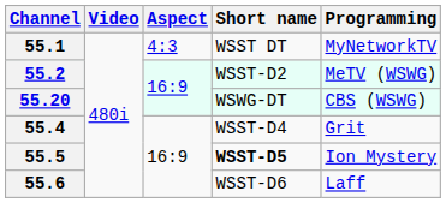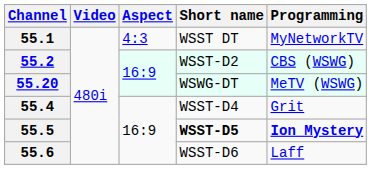 <table class="wikitable">
 <tr>
 <th scope = "col"><a href='#'>Channel</a></th>
 <th scope = "col"><a href='#'>Video</a></th>
 <th scope = "col"><a href='#'>Aspect</a></th>
 <th scope = "col">Short name</th>
 <th scope = "col">Programming</th>
 </tr>
 <tr>
 <th scope = "row">55.1</th>
 <td rowspan=6><a href='#'>480i</a></td>
 <td><a href='#'>4:3</a></td>
 <td>WSST DT</td>
 <td><a href='#'>MyNetworkTV</a></td>
 </tr>
 <tr style="background-color: #E6FFF7;">
 <th scope = "row"><a href='#'>55.2</a></th>
 <td rowspan=2><a href='#'>16:9</a></td>
 <td>WSST-D2</td>
-<td><a href='#'>MeTV</a> (<a href='#'>WSWG</a>)</td>
+<td><a href='#'>CBS</a> (<a href='#'>WSWG</a>)</td>
 </tr>
 <tr style="background-color: #E6FFF7;">
 <th scope = "row"><a href='#'>55.20</a></th>
 <td>WSWG-DT</td>
-<td><a href='#'>CBS</a> (<a href='#'>WSWG</a>)</td>
+<td><a href='#'>MeTV</a> (<a href='#'>WSWG</a>)</td>
 </tr>
 <tr>
 <th scope = "row">55.4</th>
 <td rowspan=3>16:9</td>
 <td>WSST-D4</td>
 <td><a href='#'>Grit</a></td>
 </tr>
 <tr>
 <th scope = "row">55.5</th>
 <td><strong>WSST-D5</strong></td>
-<td><a href='#'>Ion Mystery</a></td>
+<td><strong><a href='#'>Ion Mystery</a></strong></td>
 </tr>
 <tr>
 <th scope = "row">55.6</th>
 <td>WSST-D6</td>
 <td><a href='#'>Laff</a></td>
 </tr>
 </table>
